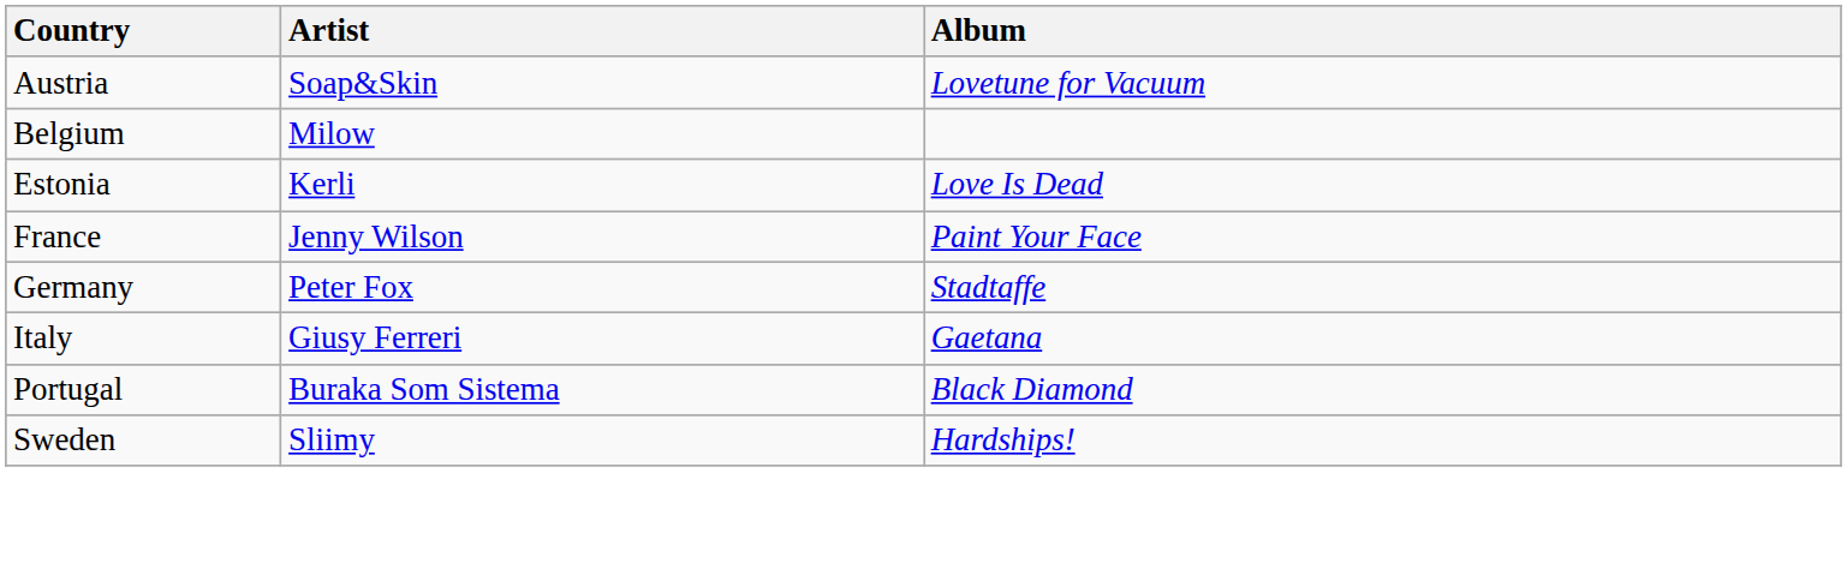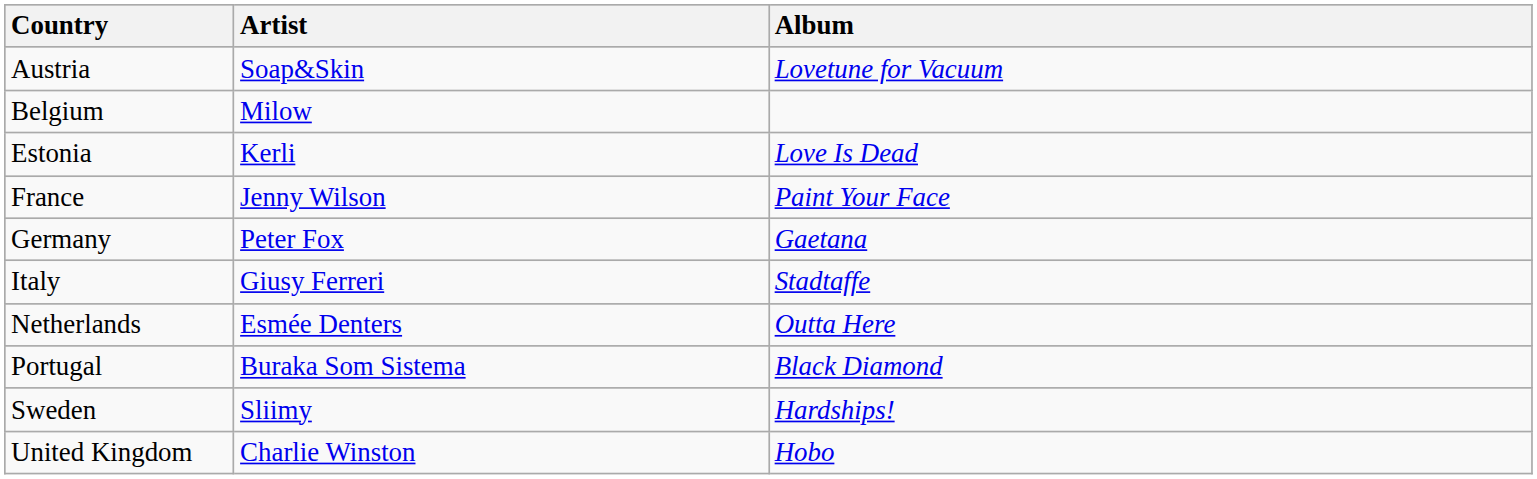 <table class="wikitable" style="width:72%;">
 <tr>
 <th style="width:15%; text-align:left;">Country</th>
 <th style="width:35%; text-align:left;">Artist</th>
 <th style="width:50%; text-align:left;">Album</th>
 </tr>
 <tr>
 <td>Austria</td>
 <td><a href='#'>Soap&Skin</a></td>
 <td><em><a href='#'>Lovetune for Vacuum</a></em></td>
 </tr>
 <tr>
 <td>Belgium</td>
 <td><a href='#'>Milow</a></td>
 <td></td>
 </tr>
 <tr>
 <td>Estonia</td>
 <td><a href='#'>Kerli</a></td>
 <td><em><a href='#'>Love Is Dead</a></em></td>
 </tr>
 <tr>
 <td>France</td>
 <td><a href='#'>Jenny Wilson</a></td>
 <td><em><a href='#'>Paint Your Face</a></em></td>
 </tr>
 <tr>
 <td>Germany</td>
 <td><a href='#'>Peter Fox</a></td>
-<td><em><a href='#'>Stadtaffe</a></em></td>
+<td><em><a href='#'>Gaetana</a></em></td>
 </tr>
 <tr>
 <td>Italy</td>
 <td><a href='#'>Giusy Ferreri</a></td>
-<td><em><a href='#'>Gaetana</a></em></td>
+<td><em><a href='#'>Stadtaffe</a></em></td>
+</tr>
+<tr>
+<td>Netherlands</td>
+<td><a href='#'>Esmée Denters</a></td>
+<td><em><a href='#'>Outta Here</a></em></td>
 </tr>
 <tr>
 <td>Portugal</td>
 <td><a href='#'>Buraka Som Sistema</a></td>
 <td><em><a href='#'>Black Diamond</a></em></td>
 </tr>
 <tr>
 <td>Sweden</td>
 <td><a href='#'>Sliimy</a></td>
 <td><em><a href='#'>Hardships!</a></em></td>
 </tr>
+<tr>
+<td>United Kingdom</td>
+<td><a href='#'>Charlie Winston</a></td>
+<td><em><a href='#'>Hobo</a></em></td>
+</tr>
 </table>
